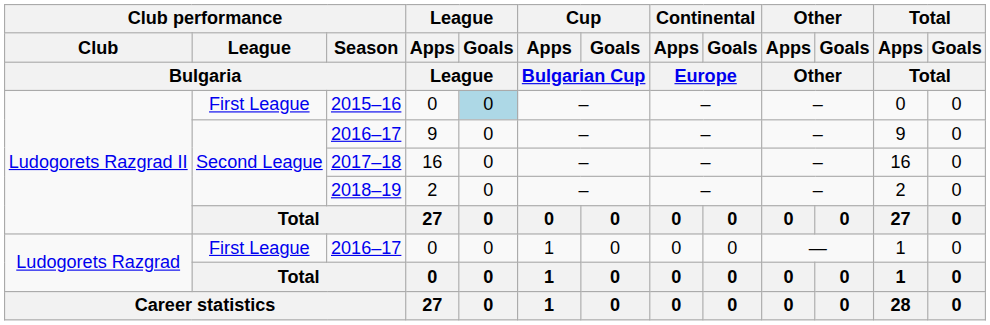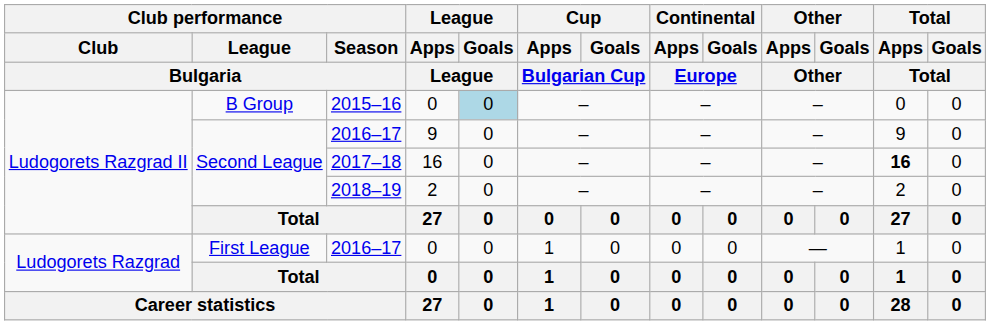 <table class="wikitable" style="text-align: center">
 <tr>
 <th Colspan="3">Club performance</th>
 <th Colspan="2">League</th>
 <th Colspan="2">Cup</th>
 <th Colspan="2">Continental</th>
 <th Colspan="2">Other</th>
 <th Colspan="3">Total</th>
 </tr>
 <tr>
 <th>Club</th>
 <th>League</th>
 <th>Season</th>
 <th>Apps</th>
 <th>Goals</th>
 <th>Apps</th>
 <th>Goals</th>
 <th>Apps</th>
 <th>Goals</th>
 <th>Apps</th>
 <th>Goals</th>
 <th>Apps</th>
 <th>Goals</th>
 </tr>
 <tr>
 <th Colspan="3">Bulgaria</th>
 <th Colspan="2">League</th>
 <th Colspan="2"><a href='#'>Bulgarian Cup</a></th>
 <th Colspan="2"><a href='#'>Europe</a></th>
 <th Colspan="2">Other</th>
 <th Colspan="2">Total</th>
 </tr>
 <tr>
 <td rowspan="5" valign="center"><a href='#'>Ludogorets Razgrad II</a></td>
-<td rowspan="1"><a href='#'>First League</a></td>
+<td rowspan="1"><a href='#'>B Group</a></td>
 <td><a href='#'>2015–16</a></td>
 <td>0</td>
 <td style="background: lightblue;">0</td>
 <td colspan="2">–</td>
 <td colspan="2">–</td>
 <td colspan="2">–</td>
 <td>0</td>
 <td>0</td>
 </tr>
 <tr>
 <td rowspan="3"><a href='#'>Second League</a></td>
 <td><a href='#'>2016–17</a></td>
 <td>9</td>
 <td>0</td>
 <td colspan="2">–</td>
 <td colspan="2">–</td>
 <td colspan="2">–</td>
 <td>9</td>
 <td>0</td>
 </tr>
 <tr>
 <td><a href='#'>2017–18</a></td>
 <td>16</td>
 <td>0</td>
 <td colspan="2">–</td>
 <td colspan="2">–</td>
 <td colspan="2">–</td>
-<td>16</td>
+<td><strong>16</strong></td>
 <td>0</td>
 </tr>
 <tr>
 <td><a href='#'>2018–19</a></td>
 <td>2</td>
 <td>0</td>
 <td colspan="2">–</td>
 <td colspan="2">–</td>
 <td colspan="2">–</td>
 <td>2</td>
 <td>0</td>
 </tr>
 <tr>
 <th colspan=2>Total</th>
 <th>27</th>
 <th>0</th>
 <th>0</th>
 <th>0</th>
 <th>0</th>
 <th>0</th>
 <th>0</th>
 <th>0</th>
 <th>27</th>
 <th>0</th>
 </tr>
 <tr>
 <td rowspan="2" valign="center"><a href='#'>Ludogorets Razgrad</a></td>
 <td rowspan="1"><a href='#'>First League</a></td>
 <td><a href='#'>2016–17</a></td>
 <td>0</td>
 <td>0</td>
 <td>1</td>
 <td>0</td>
 <td>0</td>
 <td>0</td>
 <td colspan="2">—</td>
 <td>1</td>
 <td>0</td>
 </tr>
 <tr>
 <th colspan=2>Total</th>
 <th>0</th>
 <th>0</th>
 <th>1</th>
 <th>0</th>
 <th>0</th>
 <th>0</th>
 <th>0</th>
 <th>0</th>
 <th>1</th>
 <th>0</th>
 </tr>
 <tr>
 <th colspan="3">Career statistics</th>
 <th>27</th>
 <th>0</th>
 <th>1</th>
 <th>0</th>
 <th>0</th>
 <th>0</th>
 <th>0</th>
 <th>0</th>
 <th>28</th>
 <th>0</th>
 </tr>
 </table>
